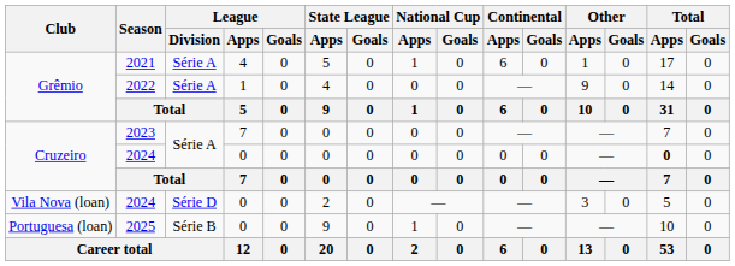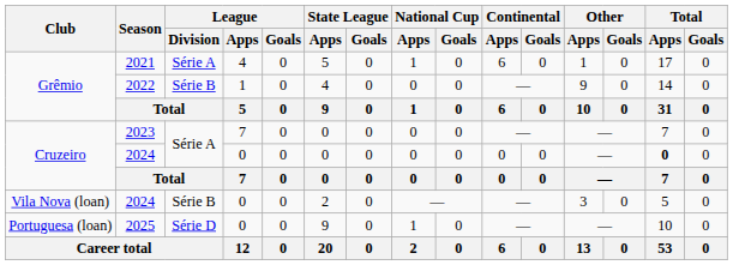 <table class="wikitable" style="text-align:center">
 <tr>
 <th rowspan="2">Club</th>
 <th rowspan="2">Season</th>
 <th colspan="3">League</th>
 <th colspan="2">State League</th>
 <th colspan="2">National Cup</th>
 <th colspan="2">Continental</th>
 <th colspan="2">Other</th>
 <th colspan="2">Total</th>
 </tr>
 <tr>
 <th>Division</th>
 <th>Apps</th>
 <th>Goals</th>
 <th>Apps</th>
 <th>Goals</th>
 <th>Apps</th>
 <th>Goals</th>
 <th>Apps</th>
 <th>Goals</th>
 <th>Apps</th>
 <th>Goals</th>
 <th>Apps</th>
 <th>Goals</th>
 </tr>
 <tr>
 <td rowspan="3"><a href='#'>Grêmio</a></td>
 <td><a href='#'>2021</a></td>
 <td><a href='#'>Série A</a></td>
 <td>4</td>
 <td>0</td>
 <td>5</td>
 <td>0</td>
 <td>1</td>
 <td>0</td>
 <td>6</td>
 <td>0</td>
 <td>1</td>
 <td>0</td>
 <td>17</td>
 <td>0</td>
 </tr>
 <tr>
 <td><a href='#'>2022</a></td>
-<td><a href='#'>Série A</a></td>
+<td><a href='#'>Série B</a></td>
 <td>1</td>
 <td>0</td>
 <td>4</td>
 <td>0</td>
 <td>0</td>
 <td>0</td>
 <td colspan="2">—</td>
 <td>9</td>
 <td>0</td>
 <td>14</td>
 <td>0</td>
 </tr>
 <tr>
 <th colspan="2">Total</th>
 <th>5</th>
 <th>0</th>
 <th>9</th>
 <th>0</th>
 <th>1</th>
 <th>0</th>
 <th>6</th>
 <th>0</th>
 <th>10</th>
 <th>0</th>
 <th>31</th>
 <th>0</th>
 </tr>
 <tr>
 <td rowspan="3"><a href='#'>Cruzeiro</a></td>
 <td><a href='#'>2023</a></td>
 <td rowspan="2">Série A</td>
 <td>7</td>
 <td>0</td>
 <td>0</td>
 <td>0</td>
 <td>0</td>
 <td>0</td>
 <td colspan="2">—</td>
 <td colspan="2">—</td>
 <td>7</td>
 <td>0</td>
 </tr>
 <tr>
 <td><a href='#'>2024</a></td>
 <td>0</td>
 <td>0</td>
 <td>0</td>
 <td>0</td>
 <td>0</td>
 <td>0</td>
 <td>0</td>
 <td>0</td>
 <td colspan="2">—</td>
 <td><strong>0</strong></td>
 <td>0</td>
 </tr>
 <tr>
 <th colspan="2">Total</th>
 <th>7</th>
 <th>0</th>
 <th>0</th>
 <th>0</th>
 <th>0</th>
 <th>0</th>
 <th>0</th>
 <th>0</th>
 <th colspan="2">—</th>
 <th>7</th>
 <th>0</th>
 </tr>
 <tr>
 <td><a href='#'>Vila Nova</a> (loan)</td>
 <td><a href='#'>2024</a></td>
-<td><a href='#'>Série D</a></td>
+<td>Série B</td>
 <td>0</td>
 <td>0</td>
 <td>2</td>
 <td>0</td>
 <td colspan="2">—</td>
 <td colspan="2">—</td>
 <td>3</td>
 <td>0</td>
 <td>5</td>
 <td>0</td>
 </tr>
 <tr>
 <td><a href='#'>Portuguesa</a> (loan)</td>
 <td><a href='#'>2025</a></td>
-<td>Série B</td>
+<td><a href='#'>Série D</a></td>
 <td>0</td>
 <td>0</td>
 <td>9</td>
 <td>0</td>
 <td>1</td>
 <td>0</td>
 <td colspan="2">—</td>
 <td colspan="2">—</td>
 <td>10</td>
 <td>0</td>
 </tr>
 <tr>
 <th colspan="3"><strong>Career total</strong></th>
 <th>12</th>
 <th>0</th>
 <th>20</th>
 <th>0</th>
 <th>2</th>
 <th>0</th>
 <th>6</th>
 <th>0</th>
 <th>13</th>
 <th>0</th>
 <th>53</th>
 <th>0</th>
 </tr>
 </table>
